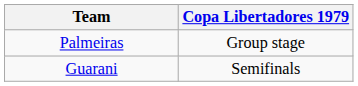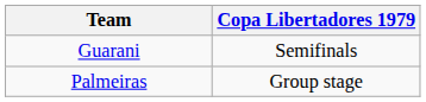 <table class="wikitable">
 <tr>
 <th width= 50%>Team</th>
 <th width= 50%><a href='#'>Copa Libertadores 1979</a></th>
 </tr>
 <tr align="center">
+<td><a href='#'>Guarani</a></td>
+<td>Semifinals</td>
+</tr>
+<tr align="center">
 <td><a href='#'>Palmeiras</a></td>
 <td>Group stage</td>
 </tr>
-<tr align="center">
-<td><a href='#'>Guarani</a></td>
-<td>Semifinals</td>
-</tr>
 </table>
